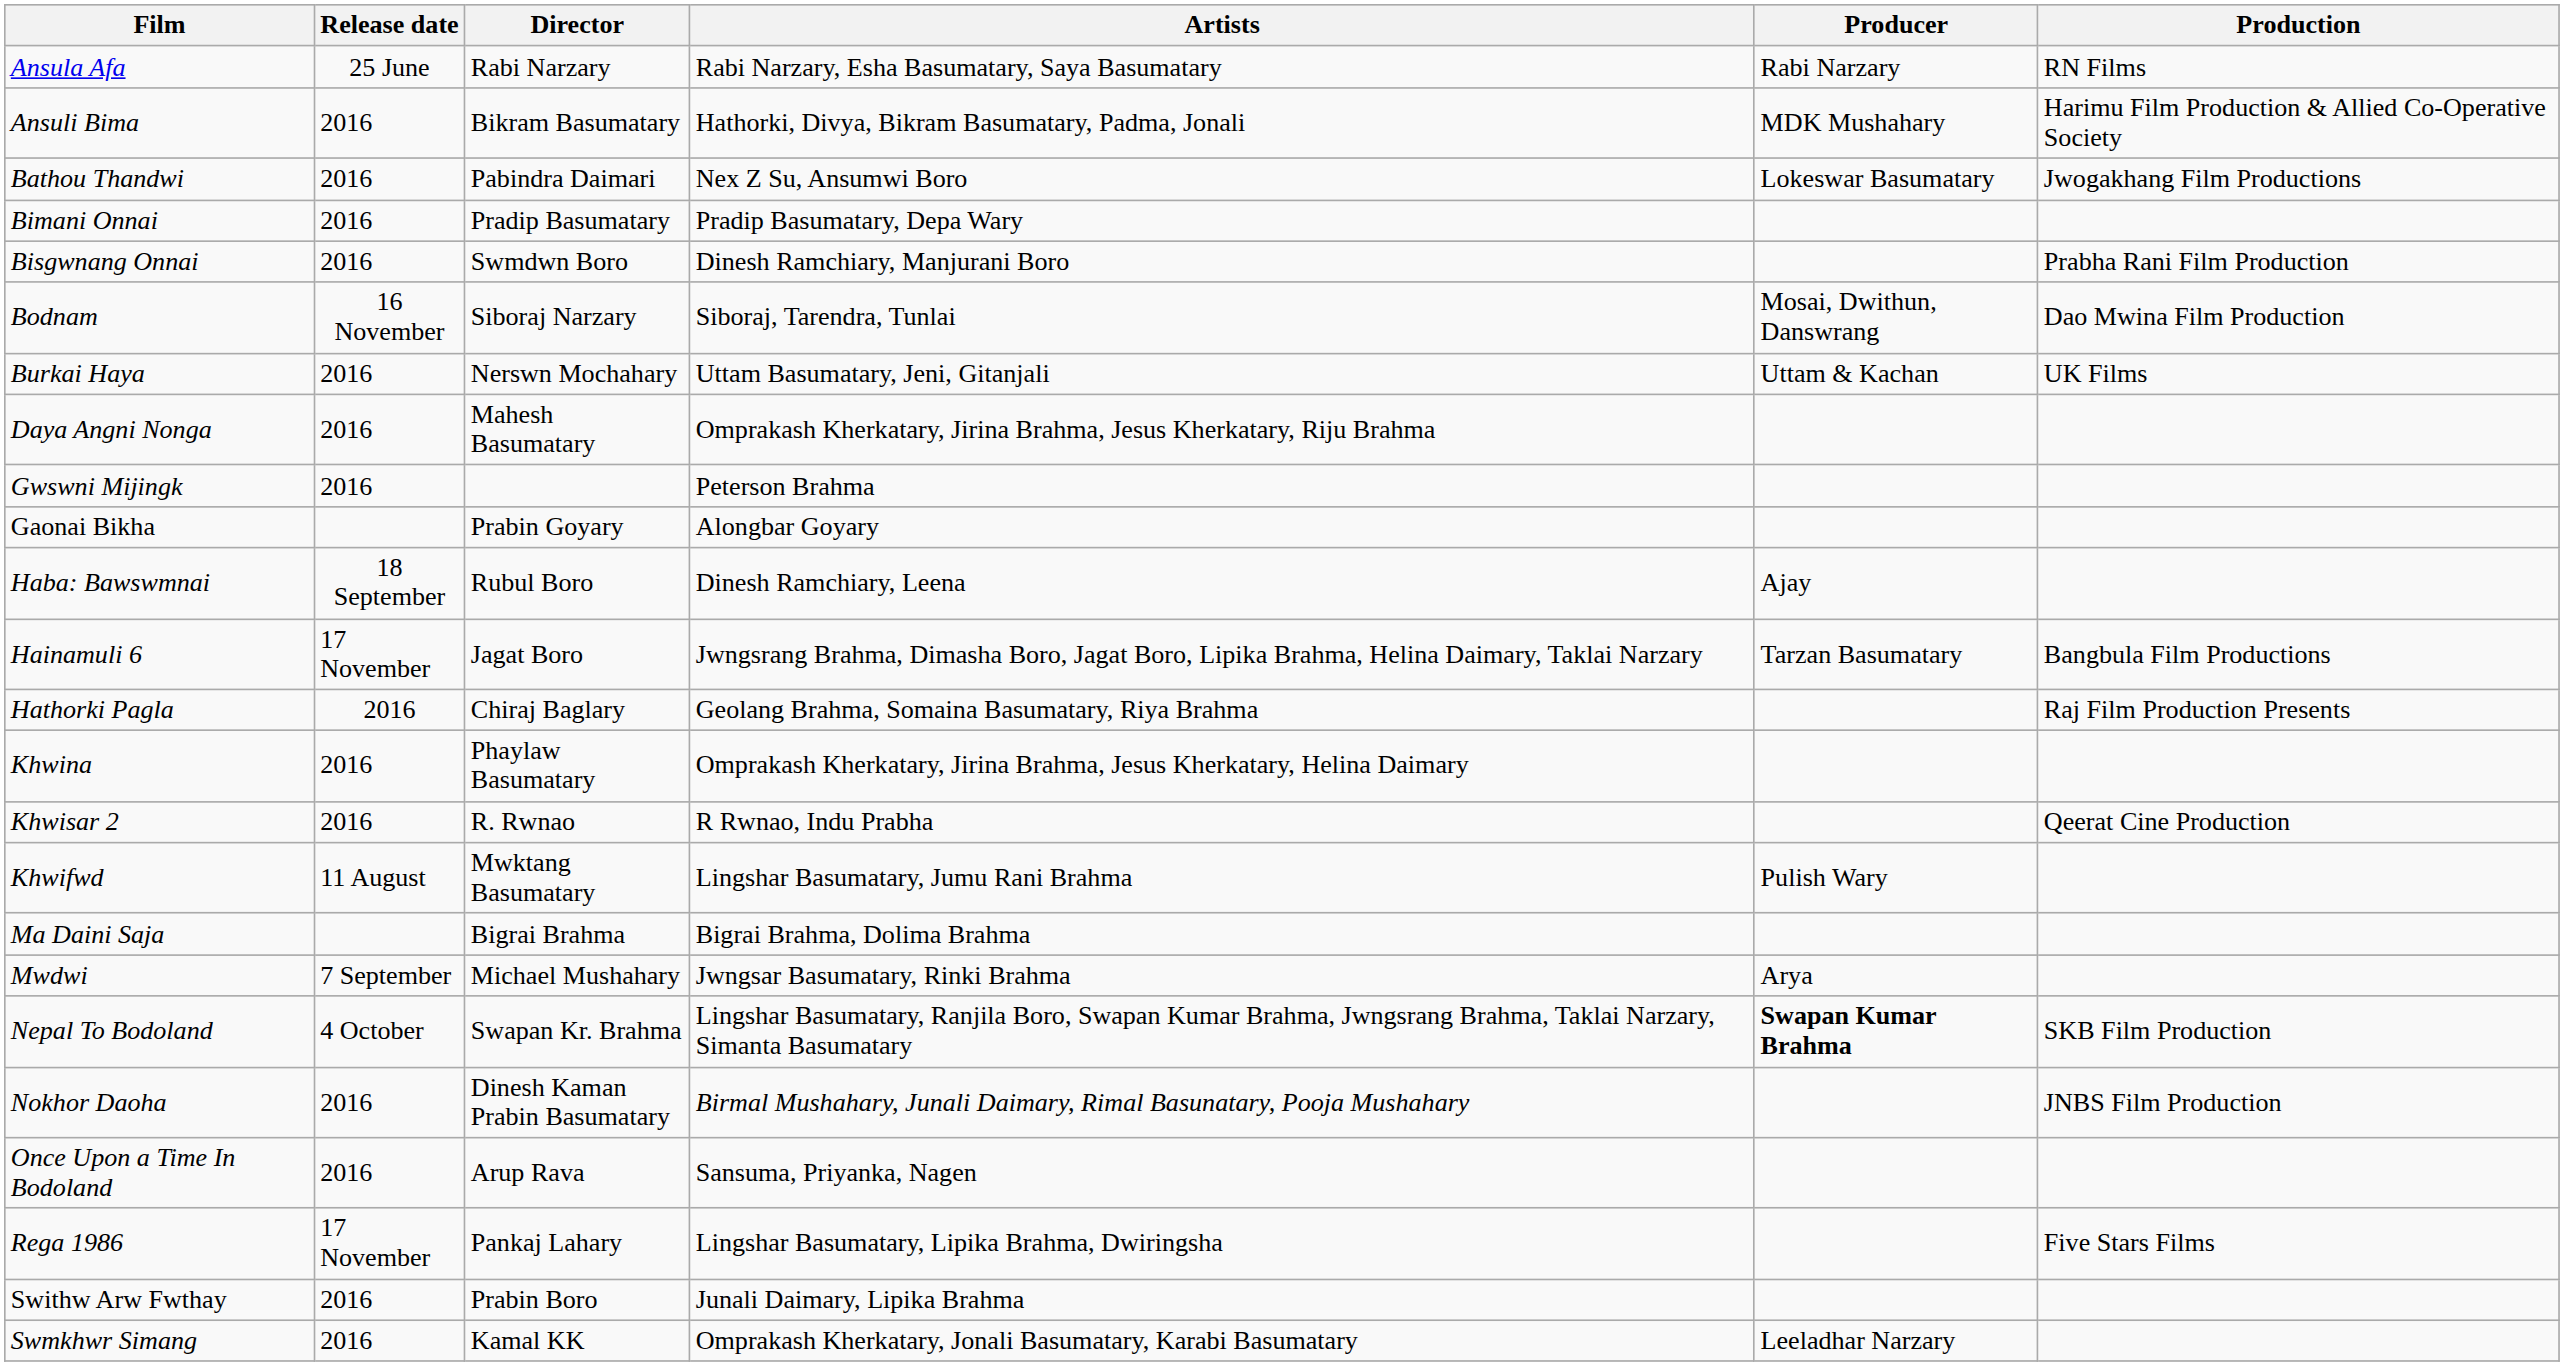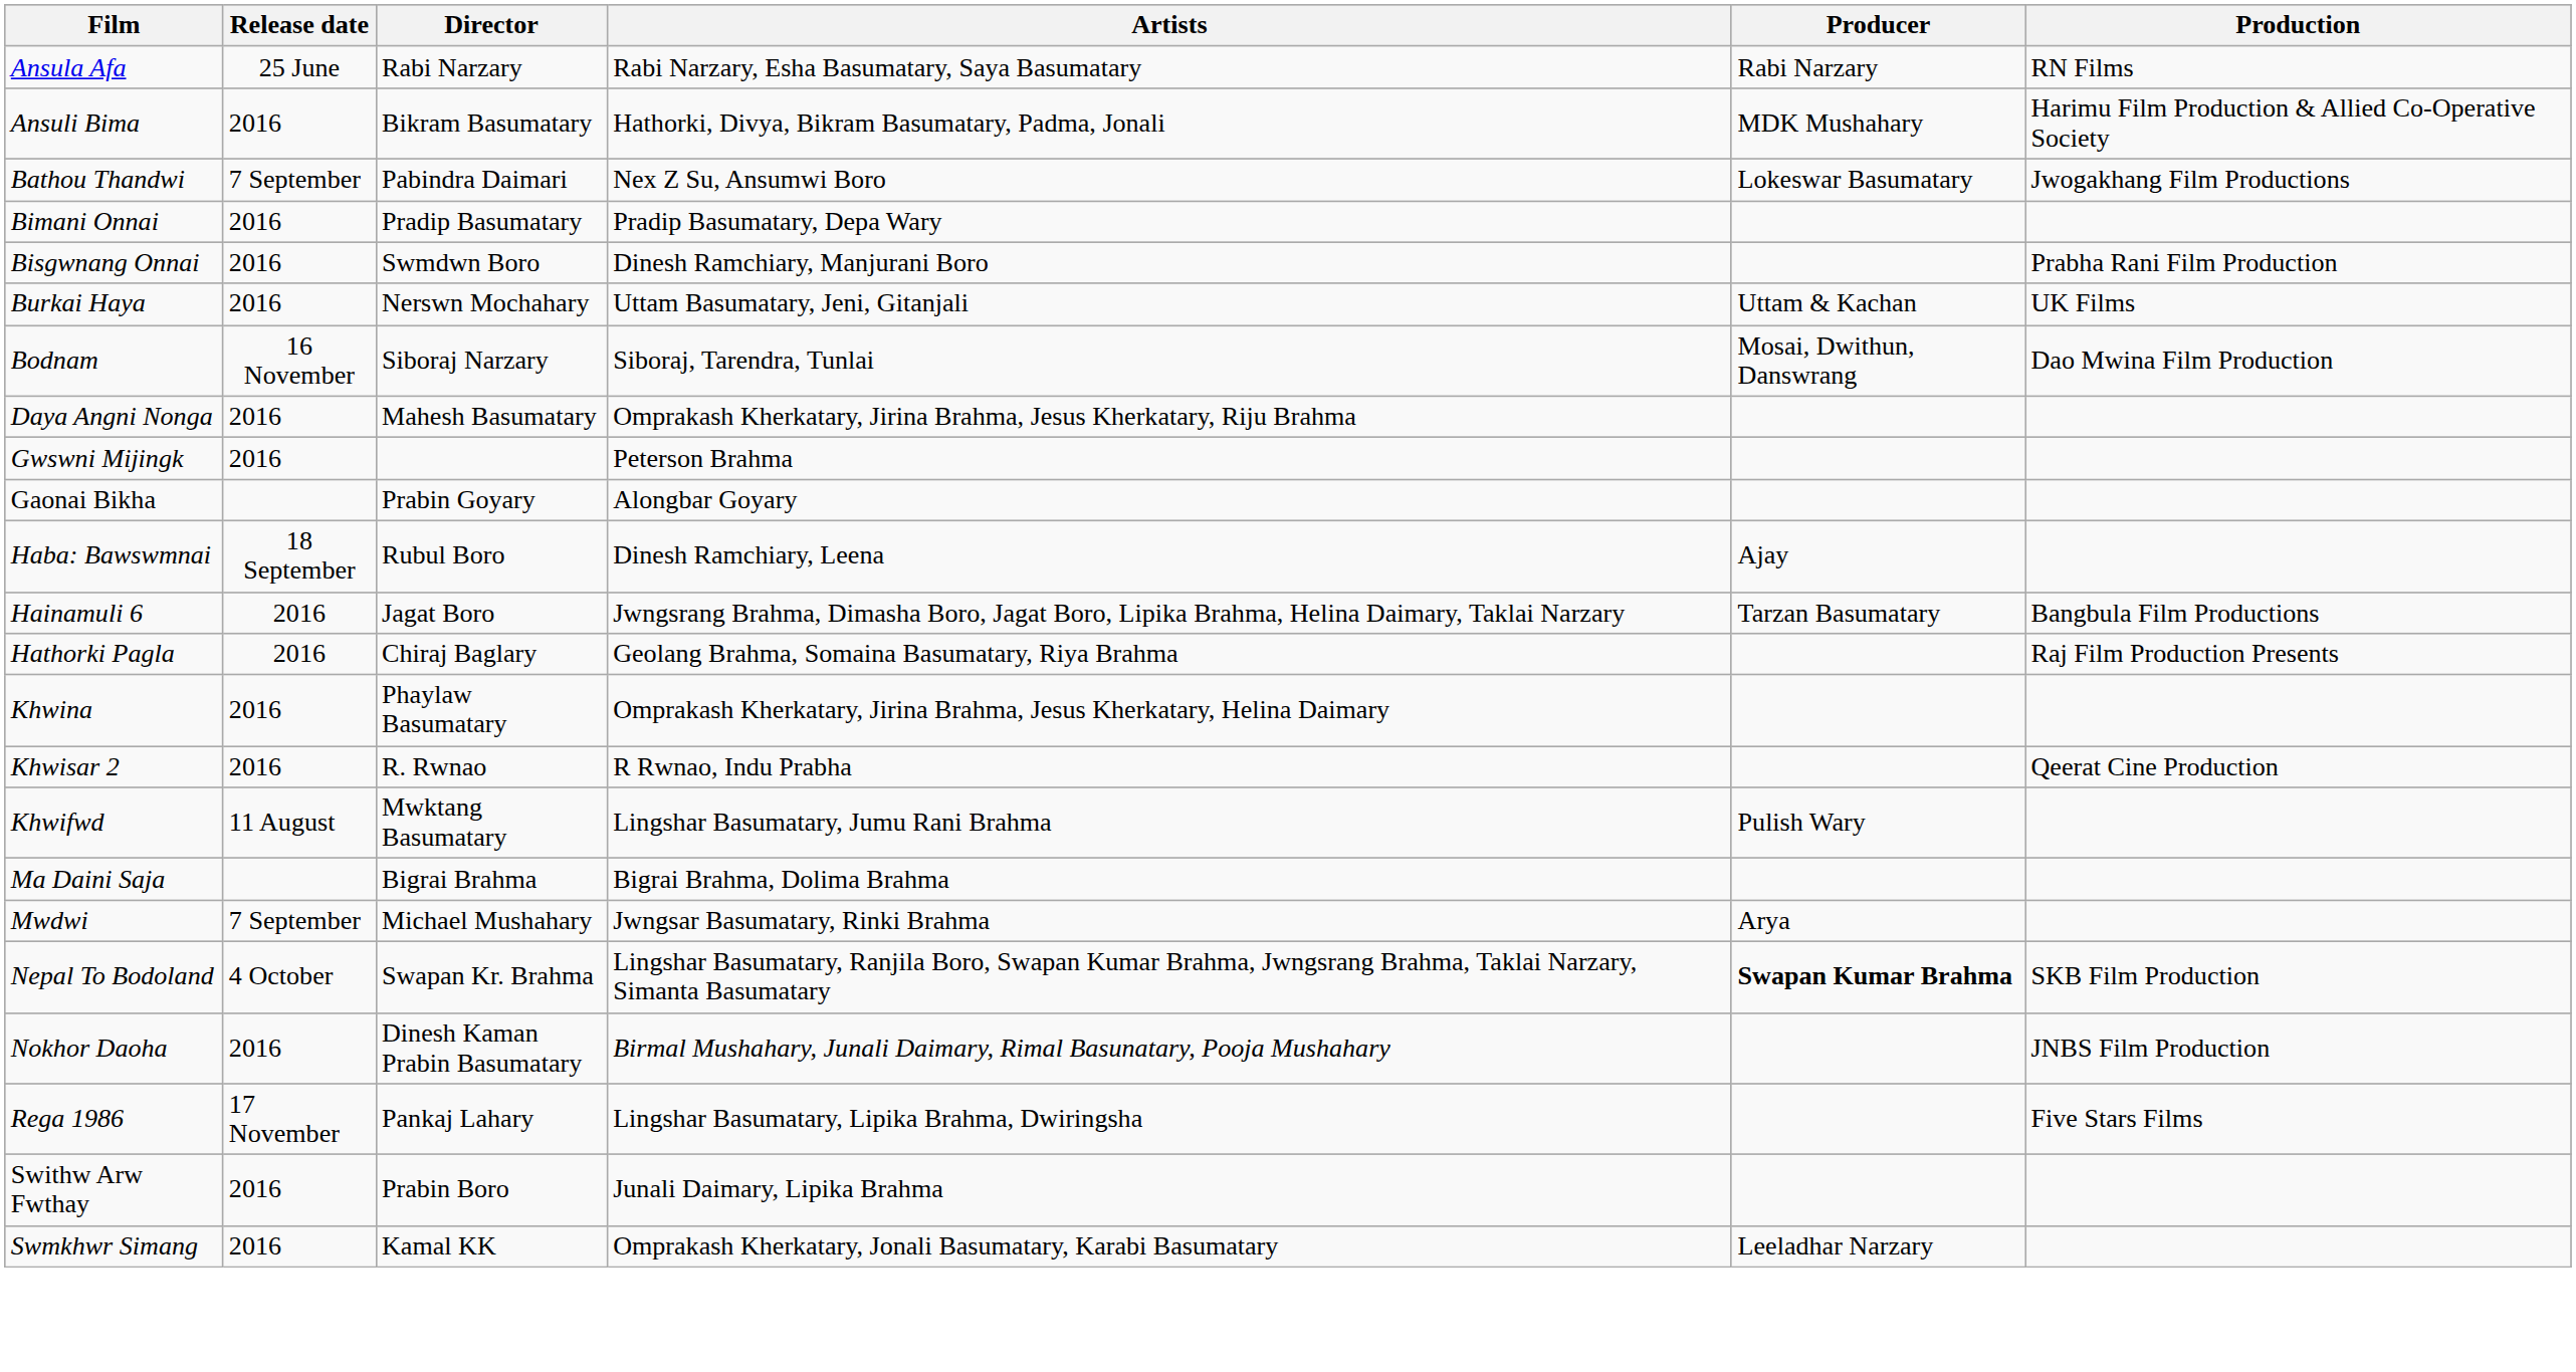 <table class="wikitable sortable">
 <tr>
 <th>Film</th>
 <th>Release date</th>
 <th>Director</th>
 <th>Artists</th>
 <th>Producer</th>
 <th>Production</th>
 </tr>
 <tr>
 <td><em><a href='#'>Ansula Afa</a></em></td>
 <td style="text-align: center;">25 June</td>
 <td>Rabi Narzary</td>
 <td>Rabi Narzary, Esha Basumatary, Saya Basumatary</td>
 <td>Rabi Narzary</td>
 <td>RN Films</td>
 </tr>
 <tr>
 <td><em>Ansuli Bima</em></td>
 <td>2016</td>
 <td>Bikram Basumatary</td>
 <td>Hathorki, Divya, Bikram Basumatary, Padma, Jonali</td>
 <td>MDK Mushahary</td>
 <td>Harimu Film Production & Allied Co-Operative Society</td>
 </tr>
 <tr>
 <td><em>Bathou Thandwi</em></td>
-<td>2016</td>
+<td>7 September</td>
 <td>Pabindra Daimari</td>
 <td>Nex Z Su, Ansumwi Boro</td>
 <td>Lokeswar Basumatary</td>
 <td>Jwogakhang Film Productions</td>
 </tr>
 <tr>
 <td><em>Bimani Onnai</em></td>
 <td>2016</td>
 <td>Pradip Basumatary</td>
 <td>Pradip Basumatary, Depa Wary</td>
 <td></td>
 <td></td>
 </tr>
 <tr>
 <td><em>Bisgwnang Onnai</em></td>
 <td>2016</td>
 <td>Swmdwn Boro</td>
 <td>Dinesh Ramchiary, Manjurani Boro</td>
 <td></td>
 <td>Prabha Rani Film Production</td>
 </tr>
 <tr>
+<td><em>Burkai Haya</em></td>
+<td>2016</td>
+<td>Nerswn Mochahary</td>
+<td>Uttam Basumatary, Jeni, Gitanjali</td>
+<td>Uttam & Kachan</td>
+<td>UK Films</td>
+</tr>
+<tr>
 <td><em>Bodnam</em></td>
 <td style="text-align: center;">16 November</td>
 <td>Siboraj Narzary</td>
 <td>Siboraj, Tarendra, Tunlai</td>
 <td>Mosai, Dwithun, Danswrang</td>
 <td>Dao Mwina Film Production</td>
-</tr>
-<tr>
-<td><em>Burkai Haya</em></td>
-<td>2016</td>
-<td>Nerswn Mochahary</td>
-<td>Uttam Basumatary, Jeni, Gitanjali</td>
-<td>Uttam & Kachan</td>
-<td>UK Films</td>
 </tr>
 <tr>
 <td><em>Daya Angni Nonga</em></td>
 <td>2016</td>
 <td>Mahesh Basumatary</td>
 <td>Omprakash Kherkatary, Jirina Brahma, Jesus Kherkatary, Riju Brahma</td>
 <td></td>
 <td></td>
 </tr>
 <tr>
 <td><em>Gwswni Mijingk</em></td>
 <td>2016</td>
 <td></td>
 <td>Peterson Brahma</td>
 <td></td>
 <td></td>
 </tr>
 <tr>
 <td>Gaonai Bikha</td>
 <td></td>
 <td>Prabin Goyary</td>
 <td>Alongbar Goyary</td>
 <td></td>
 <td></td>
 </tr>
 <tr>
 <td><em>Haba: Bawswmnai</em></td>
 <td style="text-align: center;">18 September</td>
 <td Rubul>Rubul Boro</td>
 <td>Dinesh Ramchiary, Leena</td>
 <td>Ajay</td>
 <td></td>
 </tr>
 <tr>
 <td><em>Hainamuli 6</em></td>
-<td>17 November</td>
+<td style="text-align: center;">2016</td>
 <td>Jagat Boro</td>
 <td>Jwngsrang Brahma, Dimasha Boro, Jagat Boro, Lipika Brahma, Helina Daimary, Taklai Narzary</td>
 <td>Tarzan Basumatary</td>
 <td>Bangbula Film Productions</td>
 </tr>
 <tr>
 <td><em>Hathorki Pagla</em></td>
 <td style="text-align: center;">2016</td>
 <td>Chiraj Baglary</td>
 <td>Geolang Brahma, Somaina Basumatary, Riya Brahma</td>
 <td></td>
 <td>Raj Film Production Presents</td>
 </tr>
 <tr>
 <td><em>Khwina</em></td>
 <td>2016</td>
 <td>Phaylaw Basumatary</td>
 <td>Omprakash Kherkatary, Jirina Brahma, Jesus Kherkatary, Helina Daimary</td>
 <td></td>
 <td></td>
 </tr>
 <tr>
 <td><em>Khwisar 2</em></td>
 <td>2016</td>
 <td>R. Rwnao</td>
 <td>R Rwnao, Indu Prabha</td>
 <td></td>
 <td>Qeerat Cine Production</td>
 </tr>
 <tr>
 <td><em>Khwifwd</em></td>
 <td>11 August</td>
 <td>Mwktang Basumatary</td>
 <td>Lingshar Basumatary, Jumu Rani Brahma</td>
 <td>Pulish Wary</td>
 <td></td>
 </tr>
 <tr>
 <td><em>Ma Daini Saja</em></td>
 <td 2016></td>
 <td>Bigrai Brahma</td>
 <td>Bigrai Brahma, Dolima Brahma</td>
 <td></td>
 <td></td>
 </tr>
 <tr>
 <td><em>Mwdwi</em></td>
 <td>7 September</td>
 <td>Michael Mushahary</td>
 <td>Jwngsar Basumatary, Rinki Brahma</td>
 <td>Arya</td>
 <td></td>
 </tr>
 <tr>
 <td><em>Nepal To Bodoland</em></td>
 <td>4 October</td>
 <td>Swapan Kr. Brahma</td>
 <td>Lingshar Basumatary, Ranjila Boro, Swapan Kumar Brahma, Jwngsrang Brahma, Taklai Narzary, Simanta Basumatary</td>
 <td><strong>Swapan Kumar Brahma</strong></td>
 <td>SKB Film Production</td>
 </tr>
 <tr>
 <td><em>Nokhor Daoha</em></td>
 <td>2016</td>
 <td>Dinesh Kaman<br>Prabin Basumatary</td>
 <td><em>Birmal Mushahary, Junali Daimary, Rimal Basunatary, Pooja Mushahary</em></td>
 <td></td>
 <td>JNBS Film Production</td>
 </tr>
 <tr>
-<td><em>Once Upon a Time In Bodoland</em></td>
-<td>2016</td>
-<td>Arup Rava</td>
-<td>Sansuma, Priyanka, Nagen</td>
-<td></td>
-<td></td>
-</tr>
-<tr>
 <td><em>Rega 1986</em></td>
 <td>17 November</td>
 <td>Pankaj Lahary</td>
 <td>Lingshar Basumatary, Lipika Brahma, Dwiringsha</td>
 <td></td>
 <td>Five Stars Films</td>
 </tr>
 <tr>
 <td>Swithw Arw Fwthay</td>
 <td>2016</td>
 <td>Prabin Boro</td>
 <td>Junali Daimary, Lipika Brahma</td>
 <td></td>
 <td></td>
 </tr>
 <tr>
 <td><em>Swmkhwr Simang</em></td>
 <td>2016</td>
 <td>Kamal KK</td>
 <td>Omprakash Kherkatary, Jonali Basumatary, Karabi Basumatary</td>
 <td>Leeladhar Narzary</td>
 <td></td>
 </tr>
 </table>
